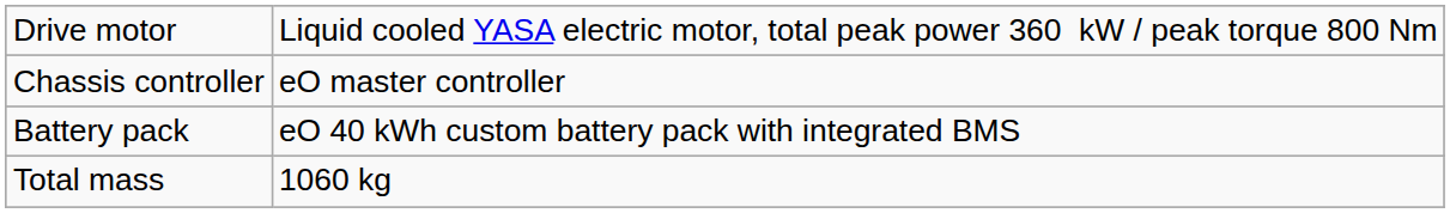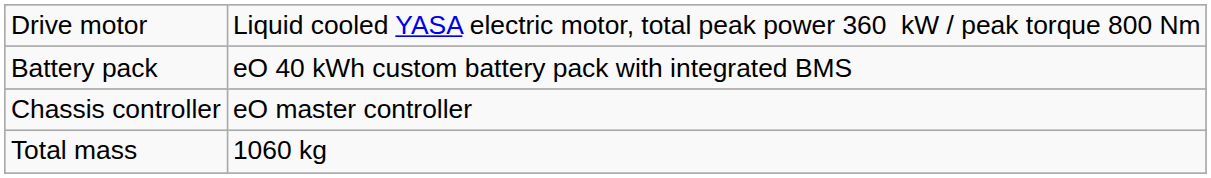 <table class="wikitable">
 <tr>
 <td>Drive motor</td>
 <td>Liquid cooled <a href='#'>YASA</a> electric motor, total peak power 360  kW / peak torque 800 Nm</td>
 </tr>
 <tr>
+<td>Battery pack</td>
+<td>eO 40 kWh custom battery pack with integrated BMS</td>
+</tr>
+<tr>
 <td>Chassis controller</td>
 <td>eO master controller</td>
-</tr>
-<tr>
-<td>Battery pack</td>
-<td>eO 40 kWh custom battery pack with integrated BMS</td>
 </tr>
 <tr>
 <td>Total mass</td>
 <td>1060 kg</td>
 </tr>
 </table>
